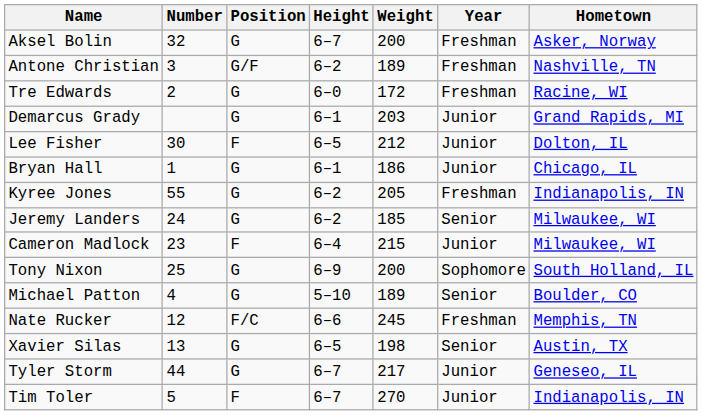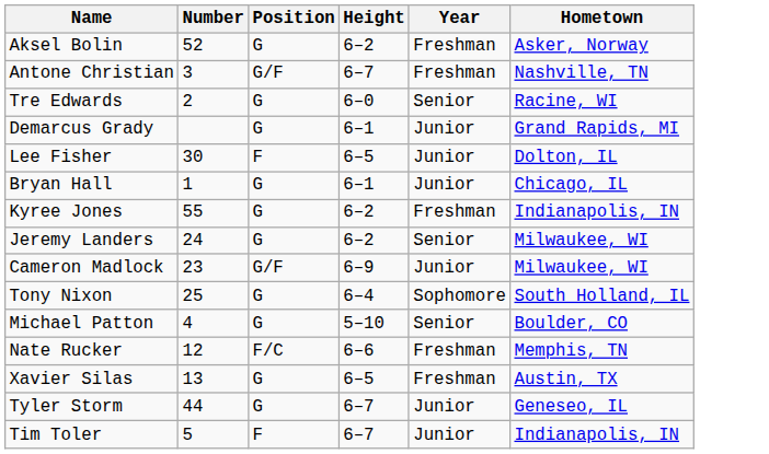 <table class="wikitable" style="font-size: 95%;">
 <tr>
 <th>Name</th>
 <th>Number</th>
 <th>Position</th>
 <th>Height</th>
-<th>Weight</th>
 <th>Year</th>
 <th>Hometown</th>
 </tr>
 <tr>
 <td>Aksel Bolin</td>
-<td>32</td>
+<td>52</td>
 <td>G</td>
-<td>6–7</td>
-<td>200</td>
+<td>6–2</td>
 <td>Freshman</td>
 <td><a href='#'>Asker, Norway</a></td>
 </tr>
 <tr>
 <td>Antone Christian</td>
 <td>3</td>
 <td>G/F</td>
-<td>6–2</td>
-<td>189</td>
+<td>6–7</td>
 <td> Freshman</td>
 <td><a href='#'>Nashville, TN</a></td>
 </tr>
 <tr>
 <td>Tre Edwards</td>
 <td>2</td>
 <td>G</td>
 <td>6–0</td>
-<td>172</td>
-<td>Freshman</td>
+<td>Senior</td>
 <td><a href='#'>Racine, WI</a></td>
 </tr>
 <tr>
 <td>Demarcus Grady</td>
 <td></td>
 <td>G</td>
 <td>6–1</td>
-<td>203</td>
 <td> Junior</td>
 <td><a href='#'>Grand Rapids, MI</a></td>
 </tr>
 <tr>
 <td>Lee Fisher</td>
 <td>30</td>
 <td>F</td>
 <td>6–5</td>
-<td>212</td>
 <td> Junior</td>
 <td><a href='#'>Dolton, IL</a></td>
 </tr>
 <tr>
 <td>Bryan Hall</td>
 <td>1</td>
 <td>G</td>
 <td>6–1</td>
-<td>186</td>
 <td>Junior</td>
 <td><a href='#'>Chicago, IL</a></td>
 </tr>
 <tr>
 <td>Kyree Jones</td>
 <td>55</td>
 <td>G</td>
 <td>6–2</td>
-<td>205</td>
 <td>Freshman</td>
 <td><a href='#'>Indianapolis, IN</a></td>
 </tr>
 <tr>
 <td>Jeremy Landers</td>
 <td>24</td>
 <td>G</td>
 <td>6–2</td>
-<td>185</td>
 <td>Senior</td>
 <td><a href='#'>Milwaukee, WI</a></td>
 </tr>
 <tr>
 <td>Cameron Madlock</td>
 <td>23</td>
-<td>F</td>
-<td>6–4</td>
-<td>215</td>
+<td>G/F</td>
+<td>6–9</td>
 <td>Junior</td>
 <td><a href='#'>Milwaukee, WI</a></td>
 </tr>
 <tr>
 <td>Tony Nixon</td>
 <td>25</td>
 <td>G</td>
-<td>6–9</td>
-<td>200</td>
+<td>6–4</td>
 <td>Sophomore</td>
 <td><a href='#'>South Holland, IL</a></td>
 </tr>
 <tr>
 <td>Michael Patton</td>
 <td>4</td>
 <td>G</td>
 <td>5–10</td>
-<td>189</td>
 <td>Senior</td>
 <td><a href='#'>Boulder, CO</a></td>
 </tr>
 <tr>
 <td>Nate Rucker</td>
 <td>12</td>
 <td>F/C</td>
 <td>6–6</td>
-<td>245</td>
 <td>Freshman</td>
 <td><a href='#'>Memphis, TN</a></td>
 </tr>
 <tr>
 <td>Xavier Silas</td>
 <td>13</td>
 <td>G</td>
 <td>6–5</td>
-<td>198</td>
-<td>Senior</td>
+<td>Freshman</td>
 <td><a href='#'>Austin, TX</a></td>
 </tr>
 <tr>
 <td>Tyler Storm</td>
 <td>44</td>
 <td>G</td>
 <td>6–7</td>
-<td>217</td>
 <td>Junior</td>
 <td><a href='#'>Geneseo, IL</a></td>
 </tr>
 <tr>
 <td>Tim Toler</td>
 <td>5</td>
 <td>F</td>
 <td>6–7</td>
-<td>270</td>
 <td>Junior</td>
 <td><a href='#'>Indianapolis, IN</a></td>
 </tr>
 </table>
